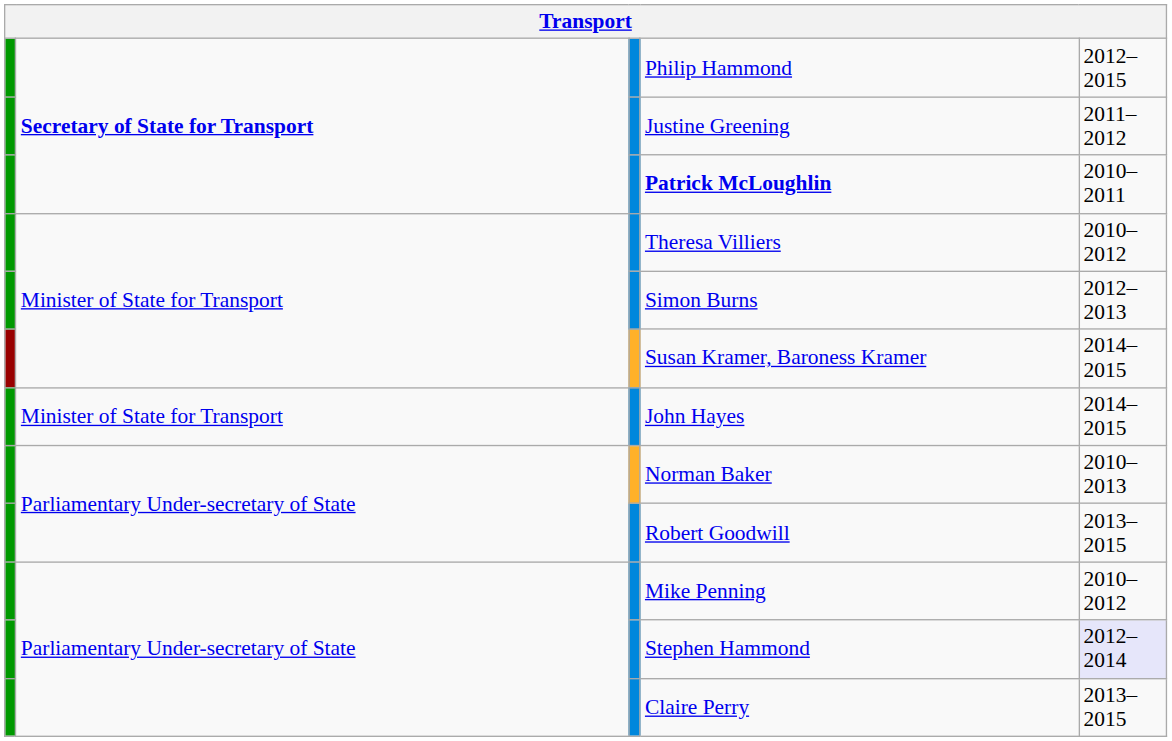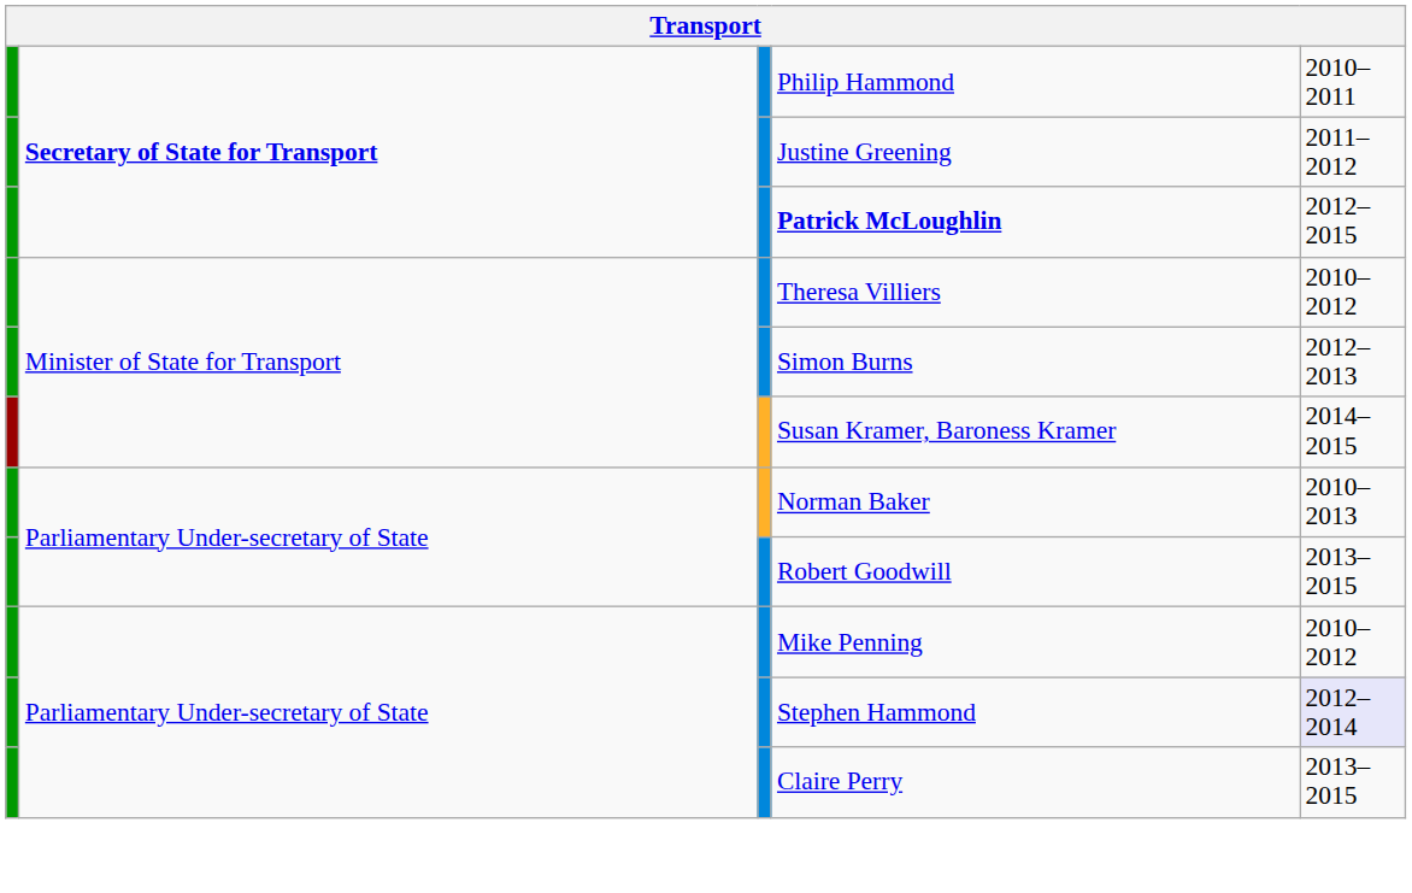 <table class="wikitable">
 <tr>
 <th colspan=5><a href='#'>Transport</a></th>
 </tr>
 <tr>
 <td style="width:1px;; background:#090;"></td>
 <td style="width:450px;"  rowspan="3"><strong><a href='#'>Secretary of State for Transport</a></strong></td>
 <td style="width:1px;; background:#0087dc;"></td>
 <td width=320><a href='#'>Philip Hammond</a></td>
-<td>2012–2015</td>
+<td>2010–2011</td>
 </tr>
 <tr>
 <td style="width:1px;; background:#090;"></td>
 <td style="width:1px;; background:#0087dc;"></td>
 <td><a href='#'>Justine Greening</a></td>
 <td>2011–2012</td>
 </tr>
 <tr>
 <td style="width:1px;; background:#090;"></td>
 <td style="width:1px;; background:#0087dc;"></td>
 <td><strong><a href='#'>Patrick McLoughlin</a></strong></td>
-<td>2010–2011</td>
+<td>2012–2015</td>
 </tr>
 <tr>
 <td style="width:1px;; background:#090;"></td>
 <td style="width:450px;" rowspan="3"><a href='#'>Minister of State for Transport</a></td>
 <td style="width:1px;; background:#0087dc;"></td>
 <td width=320><a href='#'>Theresa Villiers</a></td>
 <td>2010–2012</td>
 </tr>
 <tr>
 <td style="width:1px;; background:#090;"></td>
 <td style="width:1px;; background:#0087dc;"></td>
 <td><a href='#'>Simon Burns</a></td>
 <td>2012–2013</td>
 </tr>
 <tr>
 <td style="width:1px;; background:#900;"></td>
 <td style="width:1px;; background:#FFB128;"></td>
 <td><a href='#'>Susan Kramer, Baroness Kramer</a></td>
-<td>2014–2015</td>
-</tr>
-<tr>
-<td style="width:1px;; background:#090;"></td>
-<td><a href='#'>Minister of State for Transport</a></td>
-<td style="width:1px;; background:#0087dc;"></td>
-<td><a href='#'>John Hayes</a></td>
 <td>2014–2015</td>
 </tr>
 <tr>
 <td style="width:1px;; background:#090;"></td>
 <td style="width:450px;" rowspan="2"><a href='#'>Parliamentary Under-secretary of State</a></td>
 <td style="width:1px;; background:#FFB128;"></td>
 <td><a href='#'>Norman Baker</a></td>
 <td>2010–2013</td>
 </tr>
 <tr>
 <td style="width:1px;; background:#090;"></td>
 <td style="width:1px;; background:#0087dc;"></td>
 <td><a href='#'>Robert Goodwill</a></td>
 <td>2013–2015</td>
 </tr>
 <tr>
 <td style="width:1px;; background:#090;"></td>
 <td style="width:450px;" rowspan="3"><a href='#'>Parliamentary Under-secretary of State</a></td>
 <td style="width:1px;; background:#0087dc;"></td>
 <td width=320><a href='#'>Mike Penning</a></td>
 <td>2010–2012</td>
 </tr>
 <tr>
 <td style="width:1px;; background:#090;"></td>
 <td style="width:1px;; background:#0087dc;"></td>
 <td><a href='#'>Stephen Hammond</a></td>
 <td style="background: lavender;">2012–2014</td>
 </tr>
 <tr>
 <td style="width:1px;; background:#090;"></td>
 <td style="width:1px;; background:#0087dc;"></td>
 <td><a href='#'>Claire Perry</a></td>
 <td>2013–2015</td>
 </tr>
 </table>
